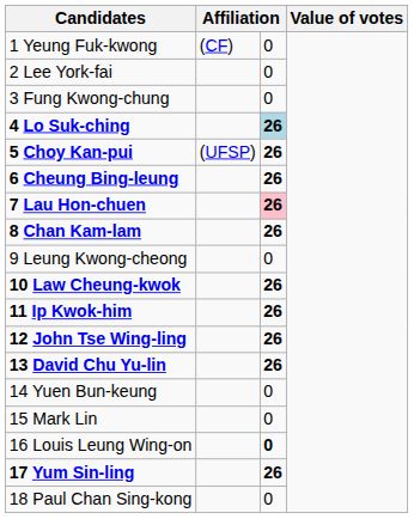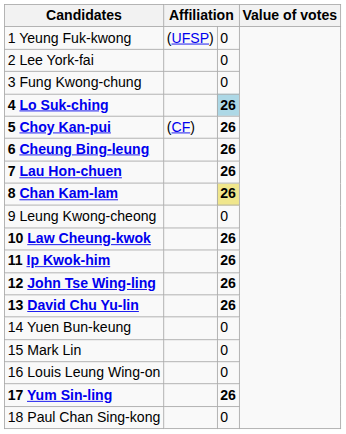 <table class="wikitable">
 <tr>
 <th>Candidates</th>
 <th colspan=2>Affiliation</th>
 <th>Value of votes</th>
 </tr>
 <tr>
 <td>1 Yeung Fuk-kwong</td>
-<td> (<a href='#'>CF</a>)</td>
+<td> (<a href='#'>UFSP</a>)</td>
 <td>0</td>
 </tr>
 <tr>
 <td>2 Lee York-fai</td>
 <td></td>
 <td>0</td>
 </tr>
 <tr>
 <td>3 Fung Kwong-chung</td>
 <td></td>
 <td>0</td>
 </tr>
 <tr>
 <td><strong>4 <a href='#'>Lo Suk-ching</a></strong></td>
 <td></td>
 <td style="background: lightblue;"><strong>26</strong></td>
 </tr>
 <tr>
 <td><strong>5 <a href='#'>Choy Kan-pui</a></strong></td>
-<td> (<a href='#'>UFSP</a>)</td>
+<td> (<a href='#'>CF</a>)</td>
 <td><strong>26</strong></td>
 </tr>
 <tr>
 <td><strong>6 <a href='#'>Cheung Bing-leung</a></strong></td>
 <td></td>
 <td><strong>26</strong></td>
 </tr>
 <tr>
 <td><strong>7 <a href='#'>Lau Hon-chuen</a></strong></td>
 <td></td>
-<td style="background: pink;"><strong>26</strong></td>
+<td><strong>26</strong></td>
 </tr>
 <tr>
 <td><strong>8 <a href='#'>Chan Kam-lam</a></strong></td>
 <td></td>
-<td><strong>26</strong></td>
+<td style="background: khaki;"><strong>26</strong></td>
 </tr>
 <tr>
 <td>9 Leung Kwong-cheong</td>
 <td></td>
 <td>0</td>
 </tr>
 <tr>
 <td><strong>10 <a href='#'>Law Cheung-kwok</a></strong></td>
 <td></td>
 <td><strong>26</strong></td>
 </tr>
 <tr>
 <td><strong>11 <a href='#'>Ip Kwok-him</a></strong></td>
 <td></td>
 <td><strong>26</strong></td>
 </tr>
 <tr>
 <td><strong>12 <a href='#'>John Tse Wing-ling</a></strong></td>
 <td></td>
 <td><strong>26</strong></td>
 </tr>
 <tr>
 <td><strong>13 <a href='#'>David Chu Yu-lin</a></strong></td>
 <td></td>
 <td><strong>26</strong></td>
 </tr>
 <tr>
 <td>14 Yuen Bun-keung</td>
 <td></td>
 <td>0</td>
 </tr>
 <tr>
 <td>15 Mark Lin</td>
 <td></td>
 <td>0</td>
 </tr>
 <tr>
 <td>16 Louis Leung Wing-on</td>
 <td></td>
-<td><strong>0</strong></td>
+<td>0</td>
 </tr>
 <tr>
 <td><strong>17 <a href='#'>Yum Sin-ling</a></strong></td>
 <td></td>
 <td><strong>26</strong></td>
 </tr>
 <tr>
 <td>18 Paul Chan Sing-kong</td>
 <td></td>
 <td>0</td>
 </tr>
 </table>
